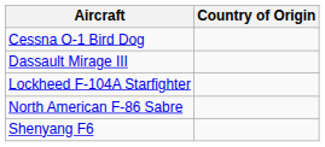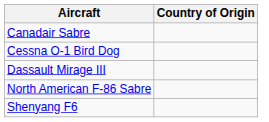 <table class="wikitable">
 <tr>
 <th>Aircraft</th>
 <th>Country of Origin</th>
+</tr>
+<tr>
+<td><a href='#'>Canadair Sabre</a></td>
+<td></td>
 </tr>
 <tr>
 <td><a href='#'>Cessna O-1 Bird Dog</a></td>
 <td></td>
 </tr>
 <tr>
 <td><a href='#'>Dassault Mirage III</a></td>
-<td></td>
-</tr>
-<tr>
-<td><a href='#'>Lockheed F-104A Starfighter</a></td>
 <td></td>
 </tr>
 <tr>
 <td><a href='#'>North American F-86 Sabre</a></td>
 <td></td>
 </tr>
 <tr>
 <td><a href='#'>Shenyang F6</a></td>
 <td></td>
 </tr>
 </table>
